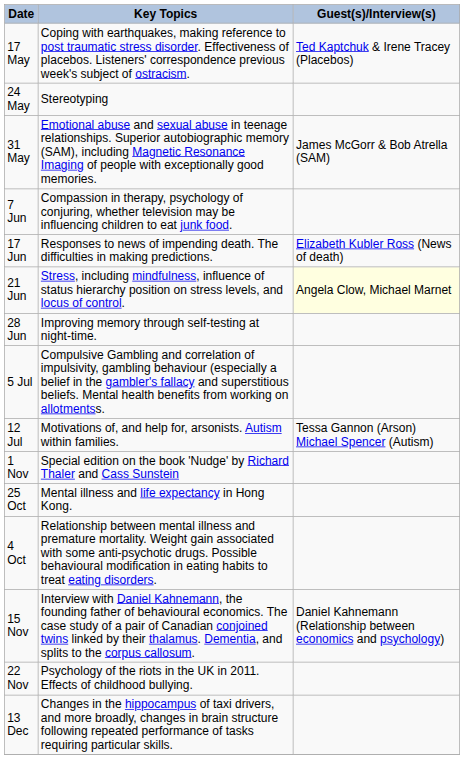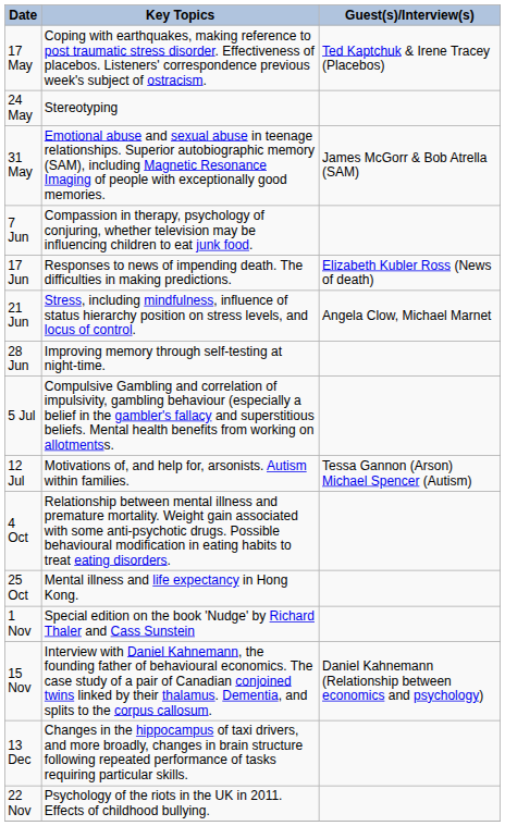 <table class="wikitable">
 <tr style="text-align:center;">
 <th style="background:#B0C4DE;">Date</th>
 <th style="background:#B0C4DE;">Key Topics</th>
 <th style="background:#B0C4DE;">Guest(s)/Interview(s)</th>
 </tr>
 <tr>
 <td>17 May</td>
 <td>Coping with earthquakes, making reference to <a href='#'>post traumatic stress disorder</a>. Effectiveness of placebos. Listeners' correspondence previous week's subject of <a href='#'>ostracism</a>.</td>
 <td><a href='#'>Ted Kaptchuk</a> & Irene Tracey (Placebos)</td>
 </tr>
 <tr>
 <td>24 May</td>
 <td>Stereotyping</td>
 <td></td>
 </tr>
 <tr>
 <td>31 May</td>
 <td><a href='#'>Emotional abuse</a> and <a href='#'>sexual abuse</a> in teenage relationships. Superior autobiographic memory (SAM), including <a href='#'>Magnetic Resonance Imaging</a> of people with exceptionally good memories.</td>
 <td>James McGorr & Bob Atrella (SAM)</td>
 </tr>
 <tr>
 <td>7 Jun</td>
 <td>Compassion in therapy, psychology of conjuring, whether television may be influencing children to eat <a href='#'>junk food</a>.</td>
 <td></td>
 </tr>
 <tr>
 <td>17 Jun</td>
 <td>Responses to news of impending death. The difficulties in making predictions.</td>
 <td><a href='#'>Elizabeth Kubler Ross</a> (News of death)</td>
 </tr>
 <tr>
 <td>21 Jun</td>
 <td><a href='#'>Stress</a>, including <a href='#'>mindfulness</a>, influence of status hierarchy position on stress levels, and <a href='#'>locus of control</a>.</td>
-<td style="background: lightyellow;">Angela Clow, Michael Marnet</td>
+<td>Angela Clow, Michael Marnet</td>
 </tr>
 <tr>
 <td>28 Jun</td>
 <td>Improving memory through self-testing at night-time.</td>
 <td></td>
 </tr>
 <tr>
 <td>5 Jul</td>
 <td>Compulsive Gambling and correlation of impulsivity, gambling behaviour (especially a belief in the <a href='#'>gambler's fallacy</a> and superstitious beliefs. Mental health benefits from working on <a href='#'>allotments</a>s.</td>
 <td></td>
 </tr>
 <tr>
 <td>12 Jul</td>
 <td>Motivations of, and help for, arsonists. <a href='#'>Autism</a> within families.</td>
 <td>Tessa Gannon (Arson) <a href='#'>Michael Spencer</a> (Autism)</td>
 </tr>
 <tr>
-<td>1 Nov</td>
-<td>Special edition on the book 'Nudge' by <a href='#'>Richard Thaler</a> and <a href='#'>Cass Sunstein</a></td>
+<td>4 Oct</td>
+<td>Relationship between mental illness and premature mortality. Weight gain associated with some anti-psychotic drugs. Possible behavioural modification in eating habits to treat <a href='#'>eating disorders</a>.</td>
 <td></td>
 </tr>
 <tr>
 <td>25 Oct</td>
 <td>Mental illness and <a href='#'>life expectancy</a> in Hong Kong.</td>
 <td></td>
 </tr>
 <tr>
-<td>4 Oct</td>
-<td>Relationship between mental illness and premature mortality. Weight gain associated with some anti-psychotic drugs. Possible behavioural modification in eating habits to treat <a href='#'>eating disorders</a>.</td>
+<td>1 Nov</td>
+<td>Special edition on the book 'Nudge' by <a href='#'>Richard Thaler</a> and <a href='#'>Cass Sunstein</a></td>
 <td></td>
 </tr>
 <tr>
 <td>15 Nov</td>
 <td>Interview with <a href='#'>Daniel Kahnemann</a>, the founding father of behavioural economics. The case study of a pair of Canadian <a href='#'>conjoined twins</a> linked by their <a href='#'>thalamus</a>. <a href='#'>Dementia</a>, and splits to the <a href='#'>corpus callosum</a>.</td>
 <td>Daniel Kahnemann (Relationship between <a href='#'>economics</a> and <a href='#'>psychology</a>)</td>
 </tr>
 <tr>
+<td>13 Dec</td>
+<td>Changes in the <a href='#'>hippocampus</a> of taxi drivers, and more broadly, changes in brain structure following repeated performance of tasks requiring particular skills.</td>
+<td></td>
+</tr>
+<tr>
 <td>22 Nov</td>
 <td>Psychology of the riots in the UK in 2011. Effects of childhood bullying.</td>
 <td></td>
 </tr>
 <tr>
-<td>13 Dec</td>
-<td>Changes in the <a href='#'>hippocampus</a> of taxi drivers, and more broadly, changes in brain structure following repeated performance of tasks requiring particular skills.</td>
-<td></td>
-</tr>
-<tr>
 </tr>
 </table>
